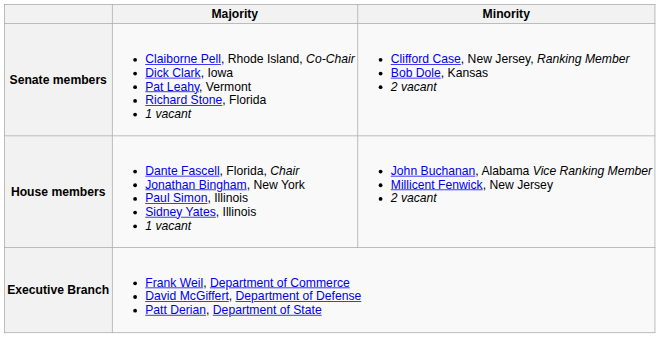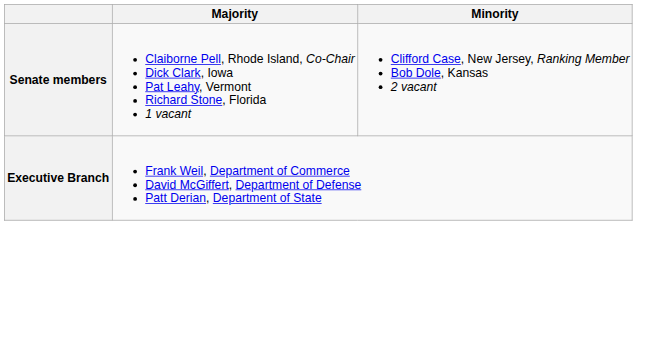 <table class=wikitable>
 <tr>
 <th></th>
 <th>Majority</th>
 <th>Minority</th>
 </tr>
 <tr>
 <th>Senate members</th>
 <td valign="top" ><br><ul><li><a href='#'>Claiborne Pell</a>, Rhode Island, <em>Co-Chair</em></li><li><a href='#'>Dick Clark</a>, Iowa</li><li><a href='#'>Pat Leahy</a>, Vermont</li><li><a href='#'>Richard Stone</a>, Florida</li><li><em>1 vacant</em></li></ul></td>
 <td valign="top" ><br><ul><li><a href='#'>Clifford Case</a>, New Jersey, <em>Ranking Member</em></li><li><a href='#'>Bob Dole</a>, Kansas</li><li><em>2 vacant</em></li></ul></td>
 </tr>
 <tr>
-<th>House members</th>
-<td valign="top" ><br><ul><li><a href='#'>Dante Fascell</a>, Florida, <em>Chair</em></li><li><a href='#'>Jonathan Bingham</a>, New York</li><li><a href='#'>Paul Simon</a>, Illinois</li><li><a href='#'>Sidney Yates</a>, Illinois</li><li><em>1 vacant</em></li></ul></td>
-<td valign="top" ><br><ul><li><a href='#'>John Buchanan</a>, Alabama <em>Vice Ranking Member</em></li><li><a href='#'>Millicent Fenwick</a>, New Jersey</li><li><em>2 vacant</em></li></ul></td>
-</tr>
-<tr>
 <th>Executive Branch</th>
 <td colspan=2><br><ul><li><a href='#'>Frank Weil</a>, <a href='#'>Department of Commerce</a></li><li><a href='#'>David McGiffert</a>, <a href='#'>Department of Defense</a></li><li><a href='#'>Patt Derian</a>, <a href='#'>Department of State</a></li></ul></td>
 </tr>
 </table>
